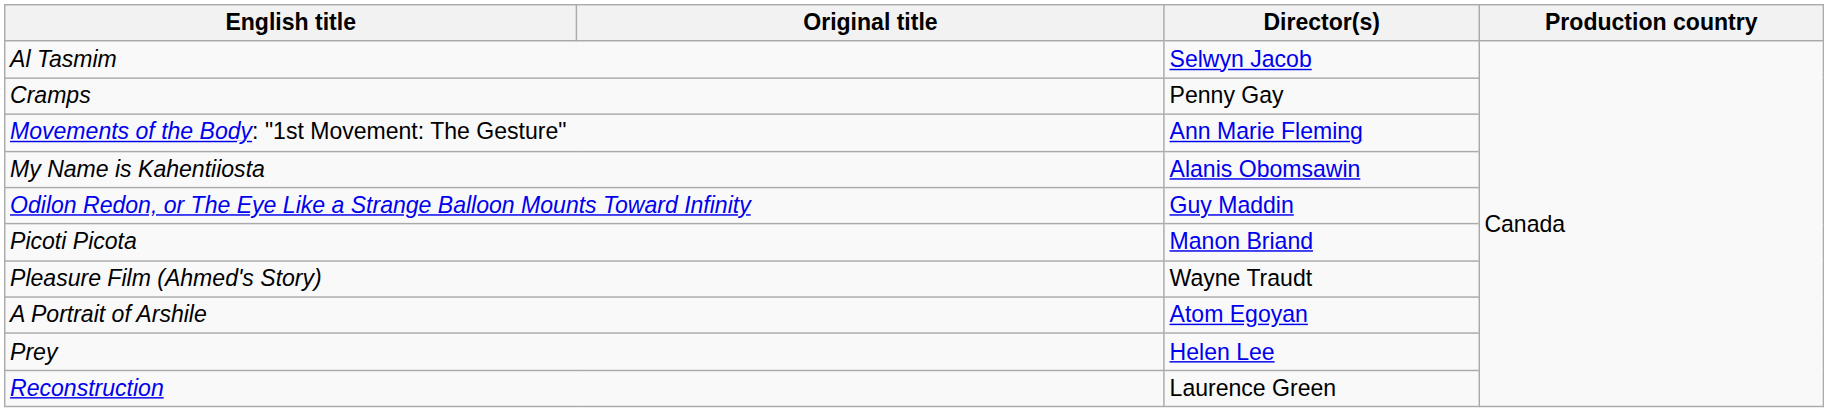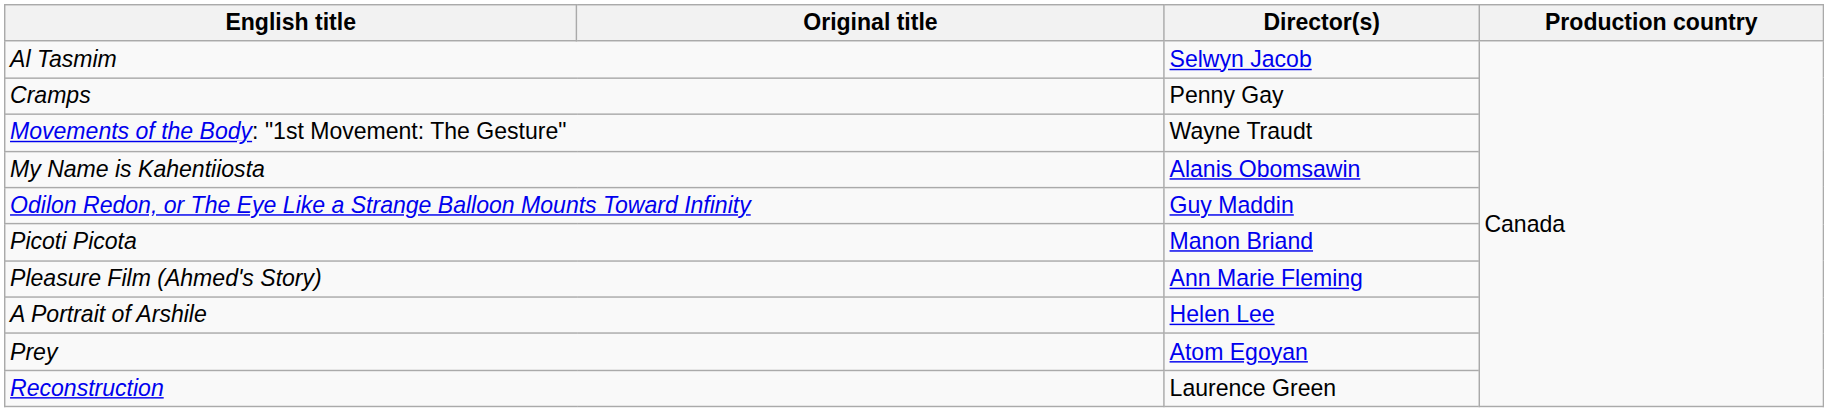 <table class="wikitable sortable" style="width:100%; margin-bottom:4px">
 <tr>
 <th>English title</th>
 <th>Original title</th>
 <th>Director(s)</th>
 <th>Production country</th>
 </tr>
 <tr>
 <td colspan=2><em>Al Tasmim</em></td>
 <td><a href='#'>Selwyn Jacob</a></td>
 <td rowspan=10>Canada</td>
 </tr>
 <tr>
 <td colspan=2><em>Cramps</em></td>
 <td>Penny Gay</td>
 </tr>
 <tr>
 <td colspan=2><em><a href='#'>Movements of the Body</a></em>: "1st Movement: The Gesture"</td>
-<td><a href='#'>Ann Marie Fleming</a></td>
+<td>Wayne Traudt</td>
 </tr>
 <tr>
 <td colspan=2><em>My Name is Kahentiiosta</em></td>
 <td><a href='#'>Alanis Obomsawin</a></td>
 </tr>
 <tr>
 <td colspan=2><em><a href='#'>Odilon Redon, or The Eye Like a Strange Balloon Mounts Toward Infinity</a></em></td>
 <td><a href='#'>Guy Maddin</a></td>
 </tr>
 <tr>
 <td colspan=2><em>Picoti Picota</em></td>
 <td><a href='#'>Manon Briand</a></td>
 </tr>
 <tr>
 <td colspan=2><em>Pleasure Film (Ahmed's Story)</em></td>
-<td>Wayne Traudt</td>
+<td><a href='#'>Ann Marie Fleming</a></td>
 </tr>
 <tr>
 <td colspan=2><em>A Portrait of Arshile</em></td>
-<td><a href='#'>Atom Egoyan</a></td>
+<td><a href='#'>Helen Lee</a></td>
 </tr>
 <tr>
 <td colspan=2><em>Prey</em></td>
-<td><a href='#'>Helen Lee</a></td>
+<td><a href='#'>Atom Egoyan</a></td>
 </tr>
 <tr>
 <td colspan=2><em><a href='#'>Reconstruction</a></em></td>
 <td>Laurence Green</td>
 </tr>
 </table>
